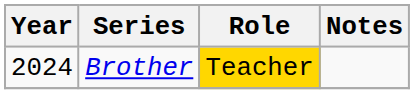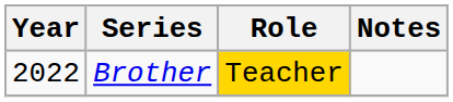 <table class="wikitable">
 <tr>
 <th>Year</th>
 <th>Series</th>
 <th>Role</th>
 <th>Notes</th>
 </tr>
 <tr>
-<td>2024</td>
+<td>2022</td>
 <td><em><a href='#'>Brother</a></em></td>
 <td style="background: gold;">Teacher</td>
 <td></td>
 </tr>
 <tr>
 </tr>
 </table>
